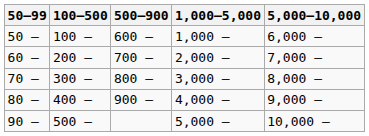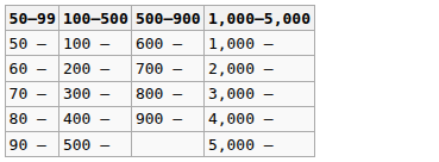 <table class="wikitable">
 <tr>
 <th>50–99</th>
 <th>100–500</th>
 <th>500–900</th>
 <th>1,000–5,000</th>
-<th>5,000–10,000</th>
 </tr>
 <tr>
 <td>50 – </td>
 <td>100 – </td>
 <td>600 – </td>
 <td>1,000 – </td>
-<td>6,000 – </td>
 </tr>
 <tr>
 <td>60 – </td>
 <td>200 – </td>
 <td>700 – </td>
 <td>2,000 – </td>
-<td>7,000 – </td>
 </tr>
 <tr>
 <td>70 – </td>
 <td>300 – </td>
 <td>800 – </td>
 <td>3,000 – </td>
-<td>8,000 – </td>
 </tr>
 <tr>
 <td>80 – </td>
 <td>400 – </td>
 <td>900 – </td>
 <td>4,000 – </td>
-<td>9,000 –  </td>
 </tr>
 <tr>
 <td>90 – </td>
 <td>500 – </td>
 <td></td>
 <td>5,000 – </td>
-<td>10,000 – </td>
 </tr>
 </table>
